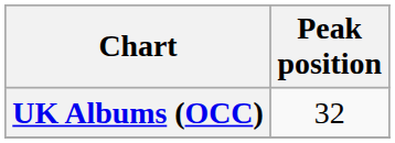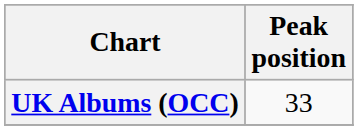 <table class="wikitable plainrowheaders sortable" style="text-align:center;" border="1">
 <tr>
 <th scope="col">Chart</th>
 <th scope="col">Peak<br>position</th>
 </tr>
 <tr>
 <th scope="row"><a href='#'>UK Albums</a> (<a href='#'>OCC</a>)</th>
-<td>32</td>
+<td>33</td>
 </tr>
 <tr>
 </tr>
 </table>
